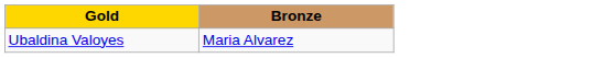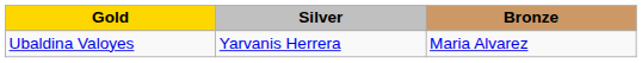 <table class="wikitable" style="text-align:left">
 <tr align="center">
 <td width=200 bgcolor=gold><strong>Gold</strong></td>
+<td width=200 bgcolor=silver><strong>Silver</strong></td>
 <td width=200 bgcolor=CC9966><strong>Bronze</strong></td>
 </tr>
 <tr>
 <td><a href='#'>Ubaldina Valoyes</a><br><em></em></td>
+<td><a href='#'>Yarvanis Herrera</a><br><em></em></td>
 <td><a href='#'>Maria Alvarez</a><br><em></em></td>
 </tr>
 </table>
